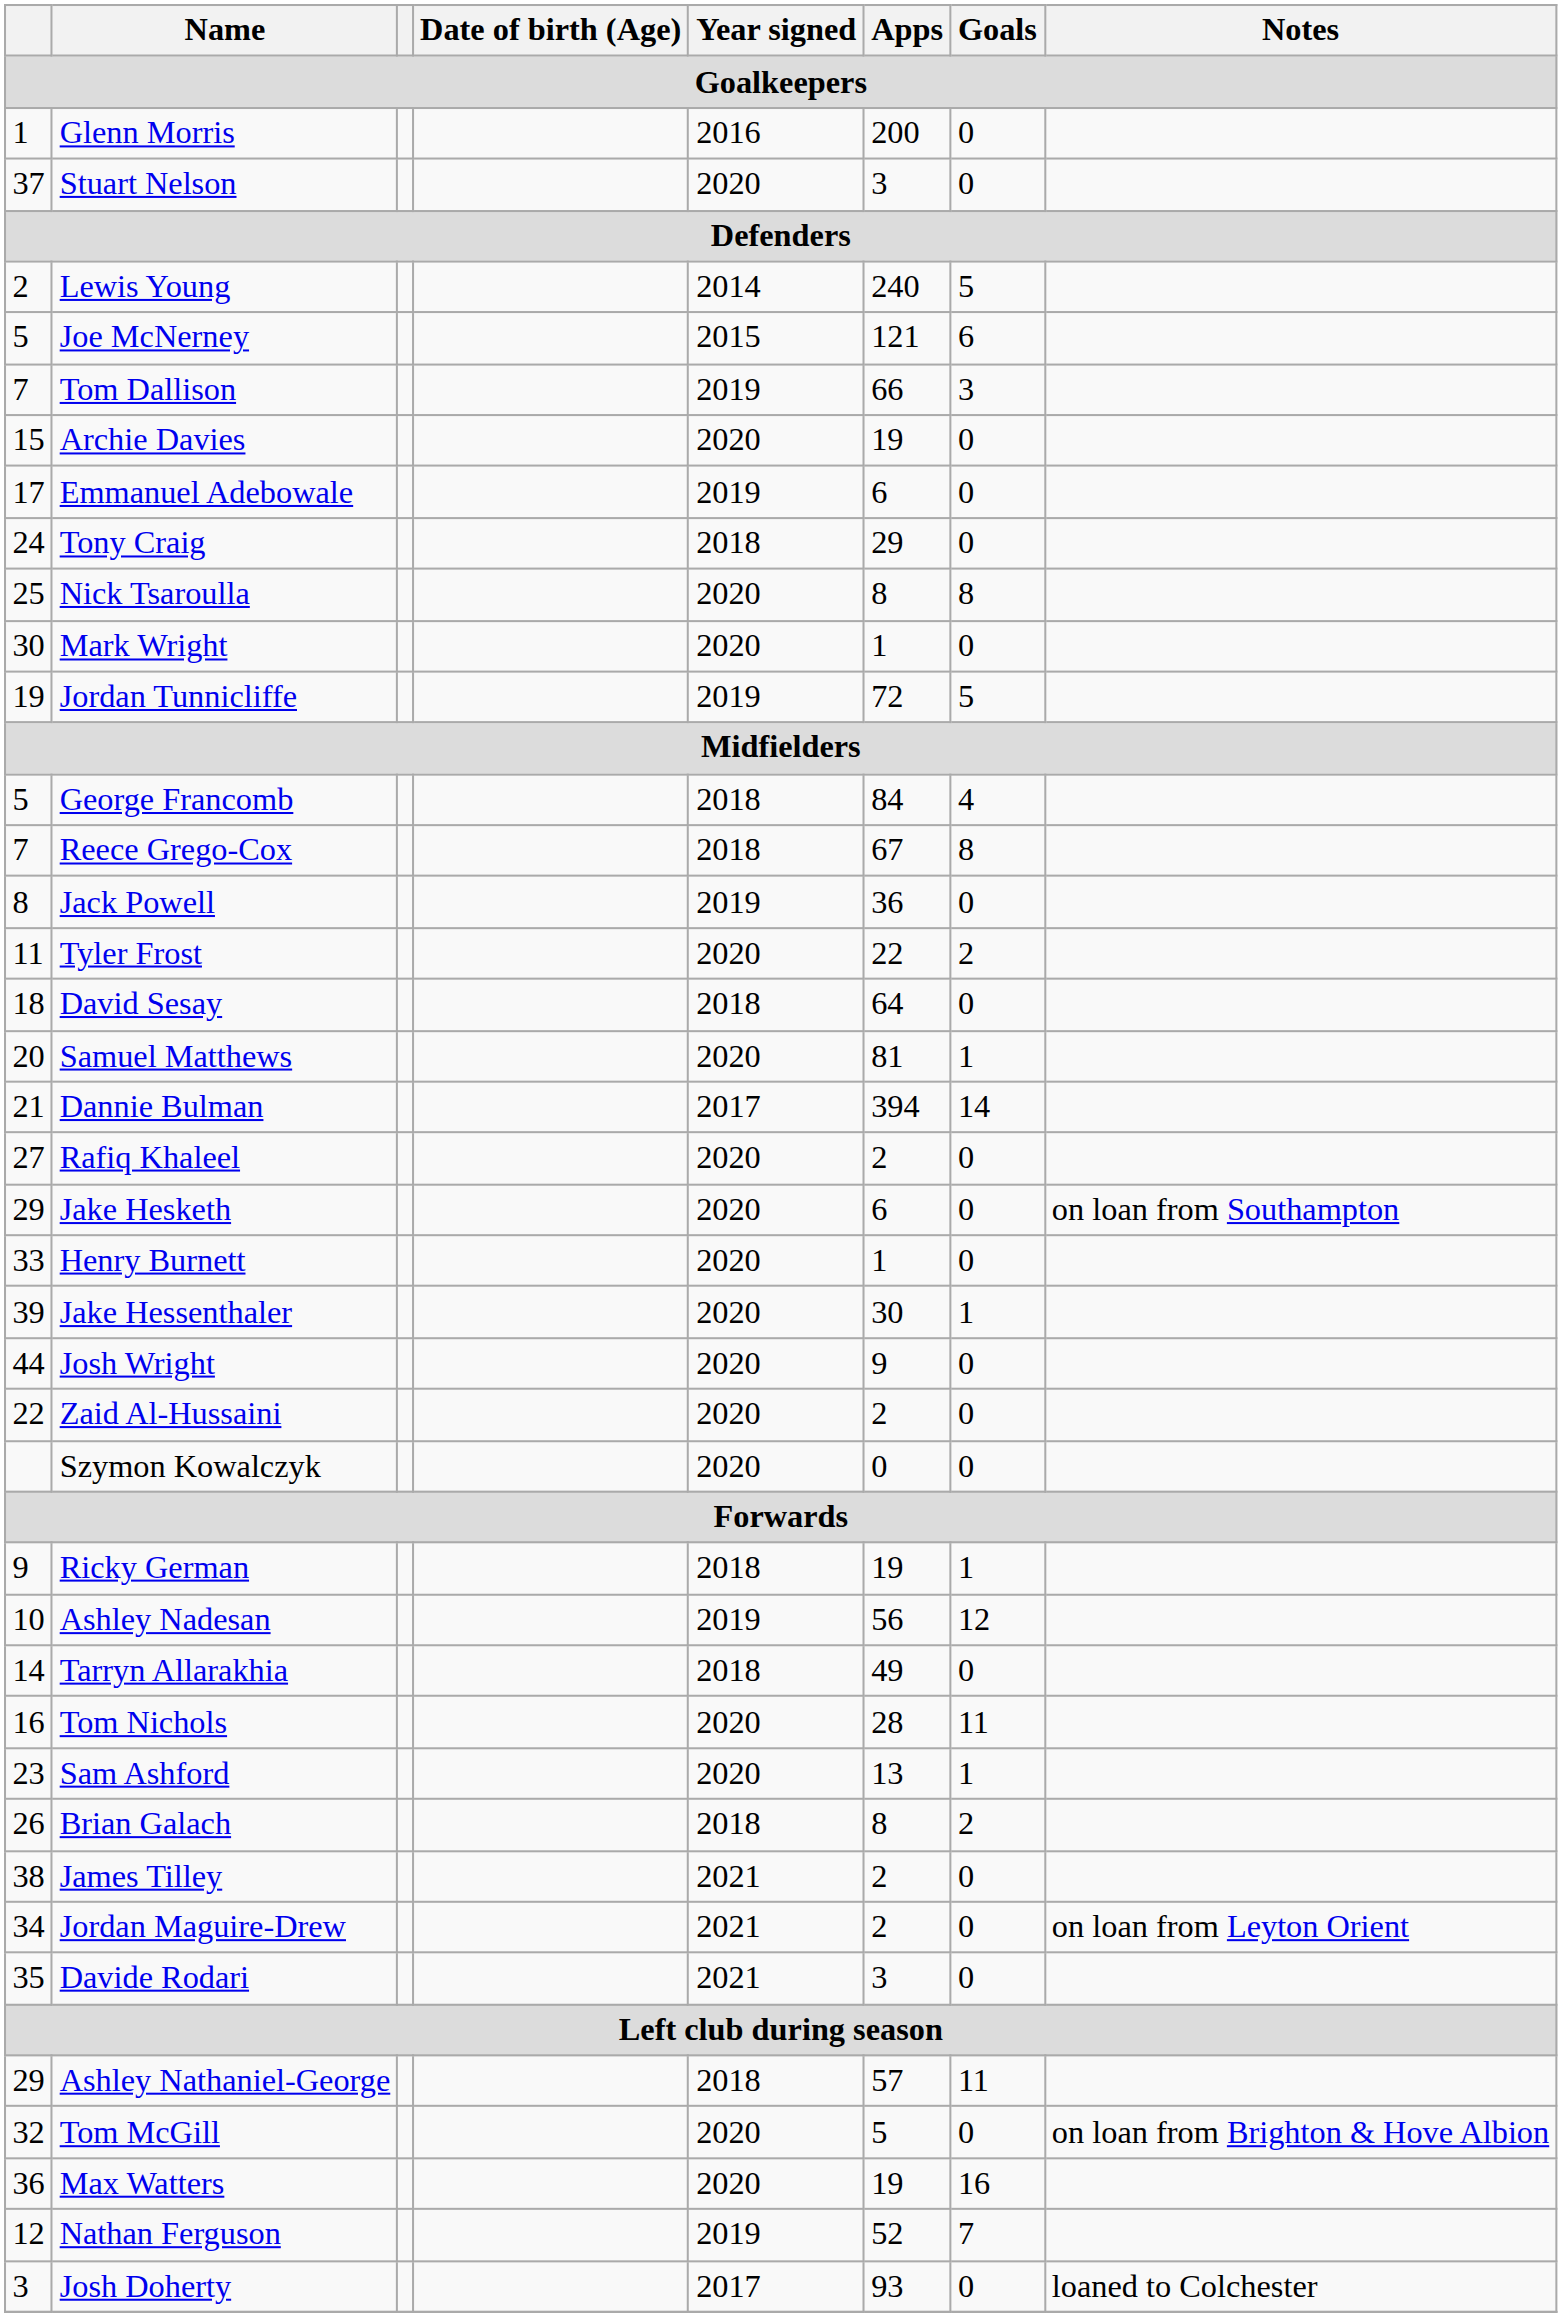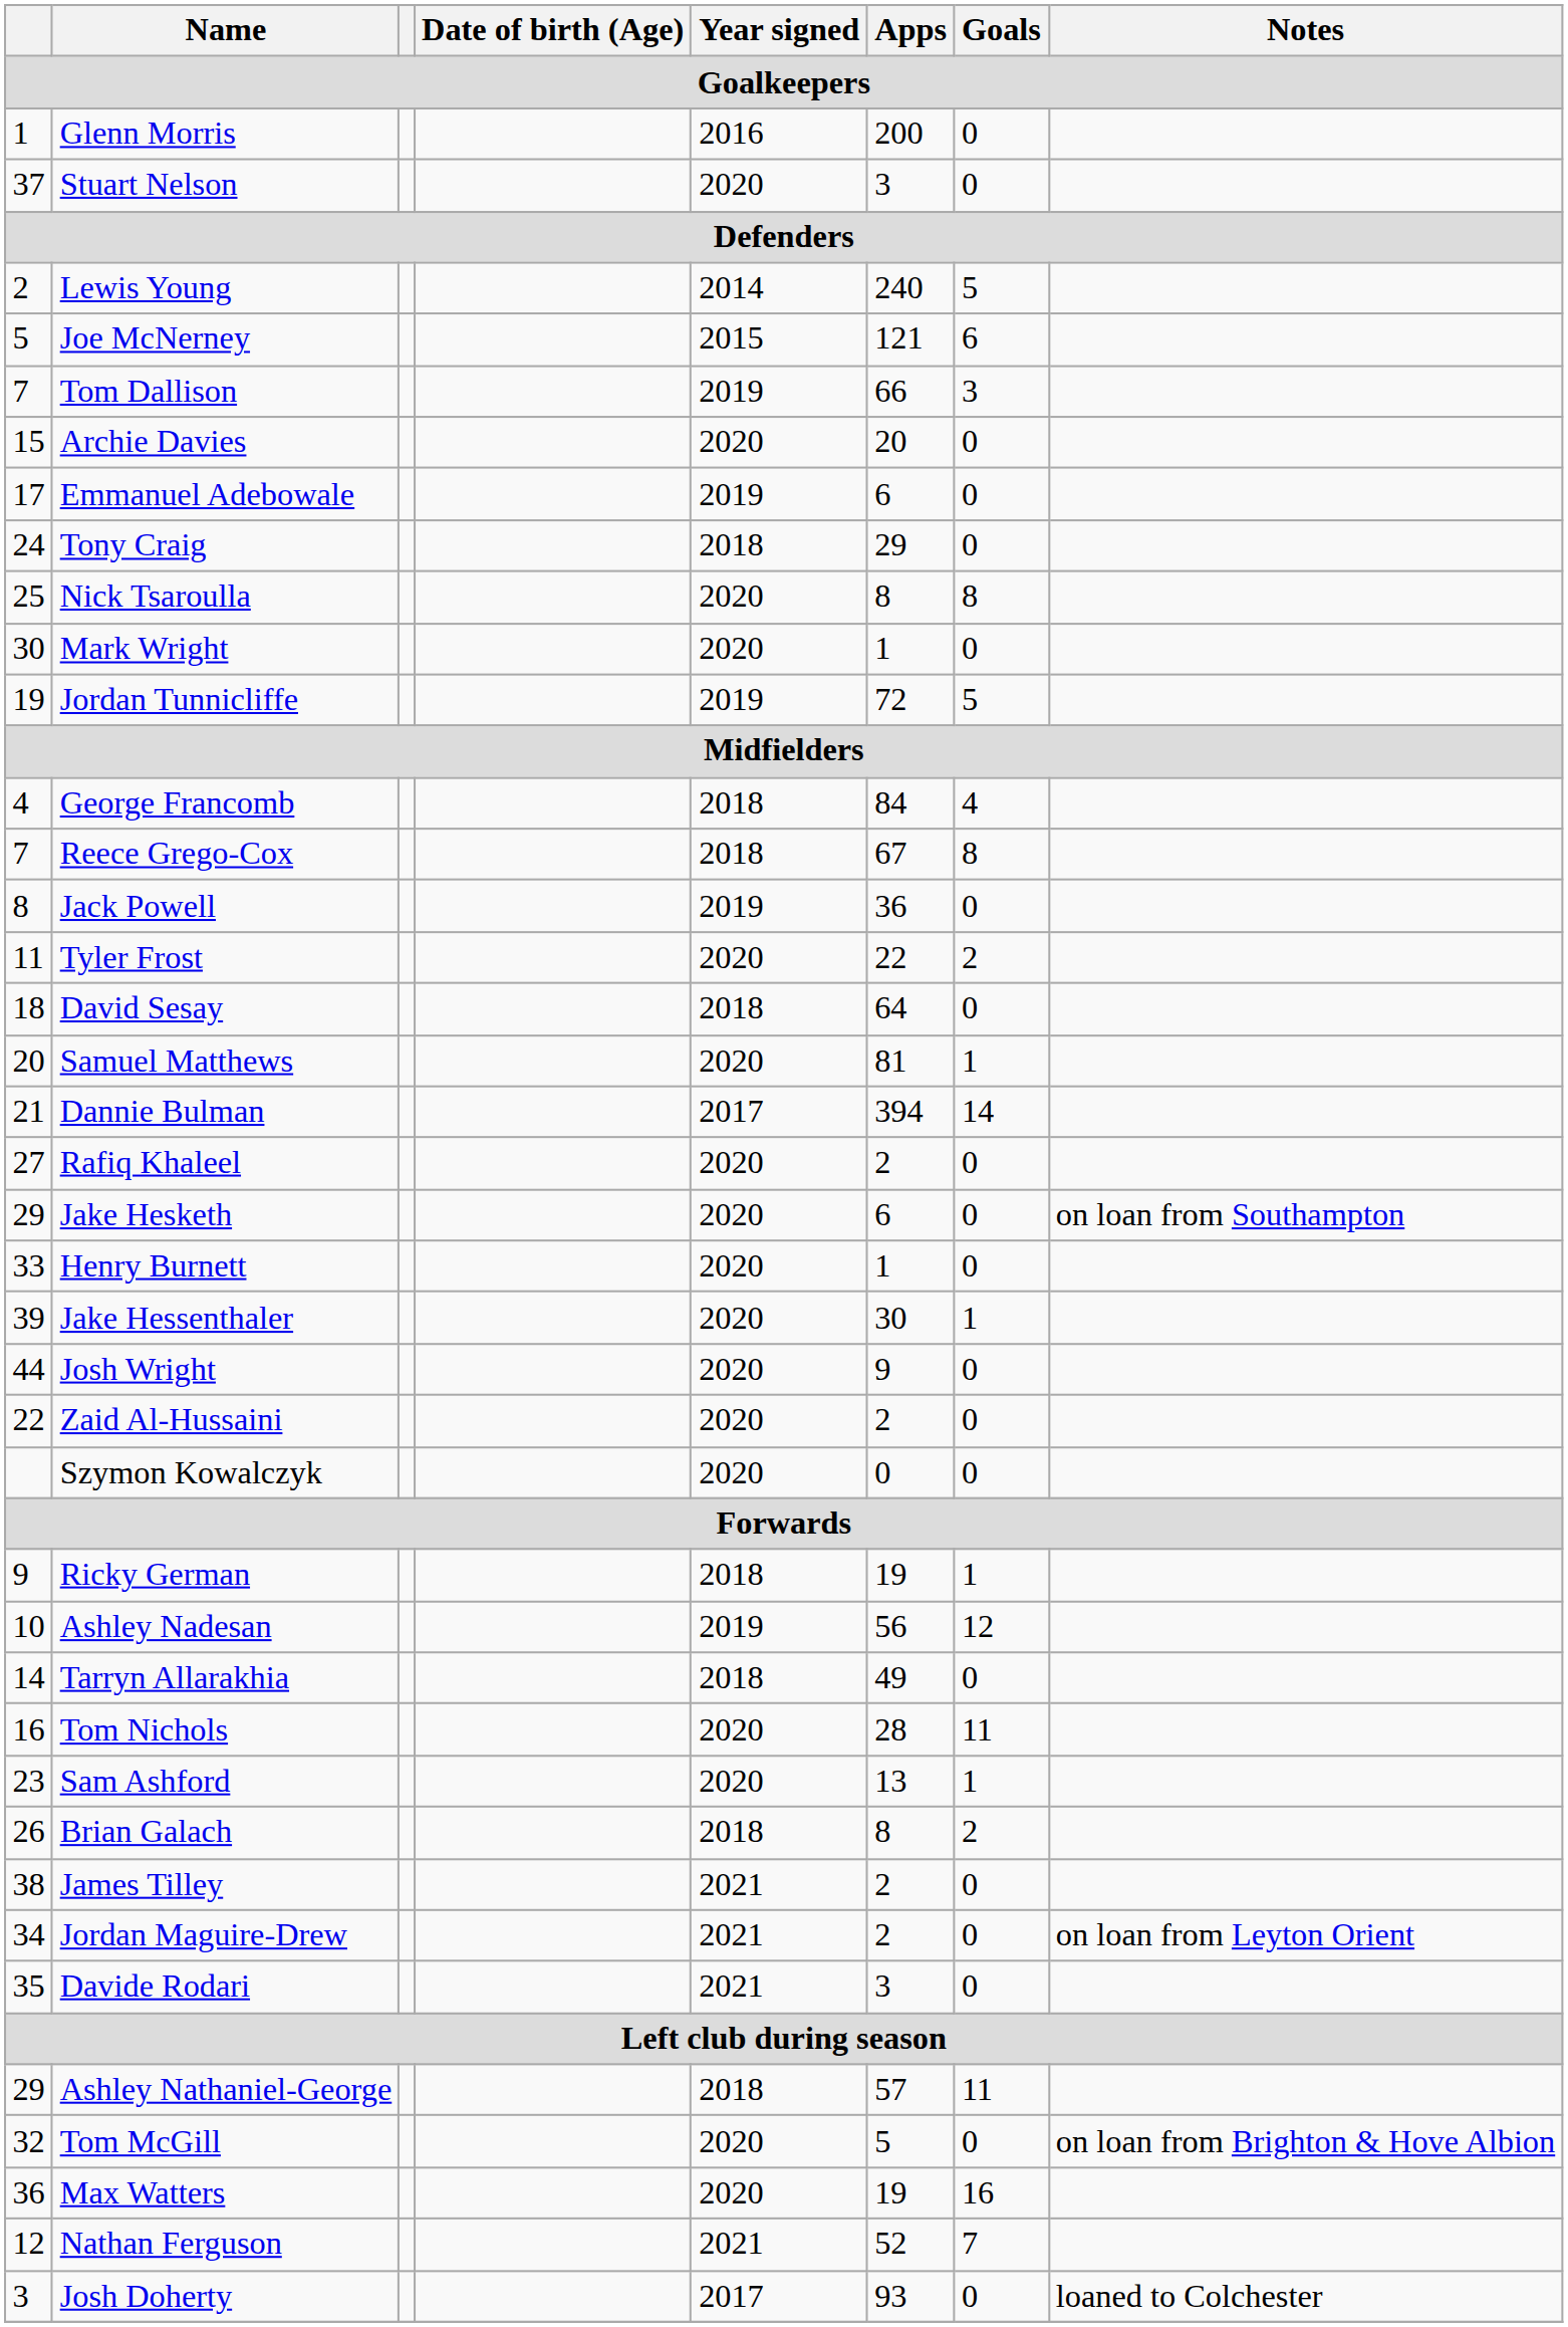 <table class="wikitable">
 <tr>
 <th></th>
 <th>Name</th>
 <th></th>
 <th>Date of birth (Age)</th>
 <th>Year signed</th>
 <th>Apps</th>
 <th>Goals</th>
 <th>Notes</th>
 </tr>
 <tr>
 <th colspan="8" style="background:#dcdcdc">Goalkeepers</th>
 </tr>
 <tr>
 <td>1</td>
 <td><a href='#'>Glenn Morris</a></td>
 <td></td>
 <td></td>
 <td>2016</td>
 <td>200</td>
 <td>0</td>
 <td></td>
 </tr>
 <tr>
 <td>37</td>
 <td><a href='#'>Stuart Nelson</a></td>
 <td></td>
 <td></td>
 <td>2020</td>
 <td>3</td>
 <td>0</td>
 <td></td>
 </tr>
 <tr>
 <th colspan="8" style="background:#dcdcdc">Defenders</th>
 </tr>
 <tr>
 <td>2</td>
 <td><a href='#'>Lewis Young</a></td>
 <td></td>
 <td></td>
 <td>2014</td>
 <td>240</td>
 <td>5</td>
 <td></td>
 </tr>
 <tr>
 <td>5</td>
 <td><a href='#'>Joe McNerney</a></td>
 <td></td>
 <td></td>
 <td>2015</td>
 <td>121</td>
 <td>6</td>
 <td></td>
 </tr>
 <tr>
 <td>7</td>
 <td><a href='#'>Tom Dallison</a></td>
 <td></td>
 <td></td>
 <td>2019</td>
 <td>66</td>
 <td>3</td>
 <td></td>
 </tr>
 <tr>
 <td>15</td>
 <td><a href='#'>Archie Davies</a></td>
 <td></td>
 <td></td>
 <td>2020</td>
-<td>19</td>
+<td>20</td>
 <td>0</td>
 <td></td>
 </tr>
 <tr>
 <td>17</td>
 <td><a href='#'>Emmanuel Adebowale</a></td>
 <td></td>
 <td></td>
 <td>2019</td>
 <td>6</td>
 <td>0</td>
 <td></td>
 </tr>
 <tr>
 <td>24</td>
 <td><a href='#'>Tony Craig</a></td>
 <td></td>
 <td></td>
 <td>2018</td>
 <td>29</td>
 <td>0</td>
 <td></td>
 </tr>
 <tr>
 <td>25</td>
 <td><a href='#'>Nick Tsaroulla</a></td>
 <td></td>
 <td></td>
 <td>2020</td>
 <td>8</td>
 <td>8</td>
 <td></td>
 </tr>
 <tr>
 <td>30</td>
 <td><a href='#'>Mark Wright</a></td>
 <td></td>
 <td></td>
 <td>2020</td>
 <td>1</td>
 <td>0</td>
 <td></td>
 </tr>
 <tr>
 <td>19</td>
 <td><a href='#'>Jordan Tunnicliffe</a></td>
 <td></td>
 <td></td>
 <td>2019</td>
 <td>72</td>
 <td>5</td>
 <td></td>
 </tr>
 <tr>
 <th colspan="8" style="background:#dcdcdc">Midfielders</th>
 </tr>
 <tr>
-<td>5</td>
+<td>4</td>
 <td><a href='#'>George Francomb</a></td>
 <td></td>
 <td></td>
 <td>2018</td>
 <td>84</td>
 <td>4</td>
 <td></td>
 </tr>
 <tr>
 <td>7</td>
 <td><a href='#'>Reece Grego-Cox</a></td>
 <td></td>
 <td></td>
 <td>2018</td>
 <td>67</td>
 <td>8</td>
 <td></td>
 </tr>
 <tr>
 <td>8</td>
 <td><a href='#'>Jack Powell</a></td>
 <td></td>
 <td></td>
 <td>2019</td>
 <td>36</td>
 <td>0</td>
 <td></td>
 </tr>
 <tr>
 <td>11</td>
 <td><a href='#'>Tyler Frost</a></td>
 <td></td>
 <td></td>
 <td>2020</td>
 <td>22</td>
 <td>2</td>
 <td></td>
 </tr>
 <tr>
 <td>18</td>
 <td><a href='#'>David Sesay</a></td>
 <td></td>
 <td></td>
 <td>2018</td>
 <td>64</td>
 <td>0</td>
 <td></td>
 </tr>
 <tr>
 <td>20</td>
 <td><a href='#'>Samuel Matthews</a></td>
 <td></td>
 <td></td>
 <td>2020</td>
 <td>81</td>
 <td>1</td>
 <td></td>
 </tr>
 <tr>
 <td>21</td>
 <td><a href='#'>Dannie Bulman</a></td>
 <td></td>
 <td></td>
 <td>2017</td>
 <td>394</td>
 <td>14</td>
 <td></td>
 </tr>
 <tr>
 <td>27</td>
 <td><a href='#'>Rafiq Khaleel</a></td>
 <td></td>
 <td></td>
 <td>2020</td>
 <td>2</td>
 <td>0</td>
 <td></td>
 </tr>
 <tr>
 <td>29</td>
 <td><a href='#'>Jake Hesketh</a></td>
 <td></td>
 <td></td>
 <td>2020</td>
 <td>6</td>
 <td>0</td>
 <td>on loan from <a href='#'>Southampton</a></td>
 </tr>
 <tr>
 <td>33</td>
 <td><a href='#'>Henry Burnett</a></td>
 <td></td>
 <td></td>
 <td>2020</td>
 <td>1</td>
 <td>0</td>
 <td></td>
 </tr>
 <tr>
 <td>39</td>
 <td><a href='#'>Jake Hessenthaler</a></td>
 <td></td>
 <td></td>
 <td>2020</td>
 <td>30</td>
 <td>1</td>
 <td></td>
 </tr>
 <tr>
 <td>44</td>
 <td><a href='#'>Josh Wright</a></td>
 <td></td>
 <td></td>
 <td>2020</td>
 <td>9</td>
 <td>0</td>
 <td></td>
 </tr>
 <tr>
 <td>22</td>
 <td><a href='#'>Zaid Al-Hussaini</a></td>
 <td></td>
 <td></td>
 <td>2020</td>
 <td>2</td>
 <td>0</td>
 <td></td>
 </tr>
 <tr>
 <td></td>
 <td>Szymon Kowalczyk</td>
 <td></td>
 <td></td>
 <td>2020</td>
 <td>0</td>
 <td>0</td>
 <td></td>
 </tr>
 <tr>
 <th colspan="8" style="background:#dcdcdc">Forwards</th>
 </tr>
 <tr>
 <td>9</td>
 <td><a href='#'>Ricky German</a></td>
 <td></td>
 <td></td>
 <td>2018</td>
 <td>19</td>
 <td>1</td>
 <td></td>
 </tr>
 <tr>
 <td>10</td>
 <td><a href='#'>Ashley Nadesan</a></td>
 <td></td>
 <td></td>
 <td>2019</td>
 <td>56</td>
 <td>12</td>
 <td></td>
 </tr>
 <tr>
 <td>14</td>
 <td><a href='#'>Tarryn Allarakhia</a></td>
 <td></td>
 <td></td>
 <td>2018</td>
 <td>49</td>
 <td>0</td>
 <td></td>
 </tr>
 <tr>
 <td>16</td>
 <td><a href='#'>Tom Nichols</a></td>
 <td></td>
 <td></td>
 <td>2020</td>
 <td>28</td>
 <td>11</td>
 <td></td>
 </tr>
 <tr>
 <td>23</td>
 <td><a href='#'>Sam Ashford</a></td>
 <td></td>
 <td></td>
 <td>2020</td>
 <td>13</td>
 <td>1</td>
 <td></td>
 </tr>
 <tr>
 <td>26</td>
 <td><a href='#'>Brian Galach</a></td>
 <td></td>
 <td></td>
 <td>2018</td>
 <td>8</td>
 <td>2</td>
 <td></td>
 </tr>
 <tr>
 <td>38</td>
 <td><a href='#'>James Tilley</a></td>
 <td></td>
 <td></td>
 <td>2021</td>
 <td>2</td>
 <td>0</td>
 <td></td>
 </tr>
 <tr>
 <td>34</td>
 <td><a href='#'>Jordan Maguire-Drew</a></td>
 <td></td>
 <td></td>
 <td>2021</td>
 <td>2</td>
 <td>0</td>
 <td>on loan from <a href='#'>Leyton Orient</a></td>
 </tr>
 <tr>
 <td>35</td>
 <td><a href='#'>Davide Rodari</a></td>
 <td></td>
 <td></td>
 <td>2021</td>
 <td>3</td>
 <td>0</td>
 <td></td>
 </tr>
 <tr>
 <th colspan="8" style="background:#dcdcdc">Left club during season</th>
 </tr>
 <tr>
 <td>29</td>
 <td><a href='#'>Ashley Nathaniel-George</a></td>
 <td></td>
 <td></td>
 <td>2018</td>
 <td>57</td>
 <td>11</td>
 <td></td>
 </tr>
 <tr>
 <td>32</td>
 <td><a href='#'>Tom McGill</a></td>
 <td></td>
 <td></td>
 <td>2020</td>
 <td>5</td>
 <td>0</td>
 <td>on loan from <a href='#'>Brighton & Hove Albion</a></td>
 </tr>
 <tr>
 <td>36</td>
 <td><a href='#'>Max Watters</a></td>
 <td></td>
 <td></td>
 <td>2020</td>
 <td>19</td>
 <td>16</td>
 <td></td>
 </tr>
 <tr>
 <td>12</td>
 <td><a href='#'>Nathan Ferguson</a></td>
 <td></td>
 <td></td>
-<td>2019</td>
+<td>2021</td>
 <td>52</td>
 <td>7</td>
 <td></td>
 </tr>
 <tr>
 <td>3</td>
 <td><a href='#'>Josh Doherty</a></td>
 <td></td>
 <td></td>
 <td>2017</td>
 <td>93</td>
 <td>0</td>
 <td>loaned to Colchester</td>
 </tr>
 <tr>
 </tr>
 </table>
